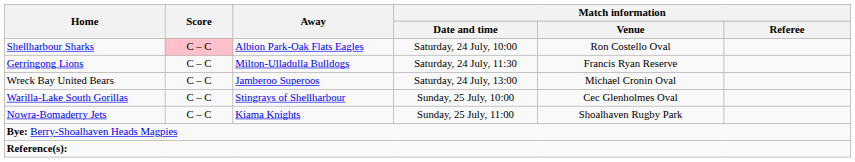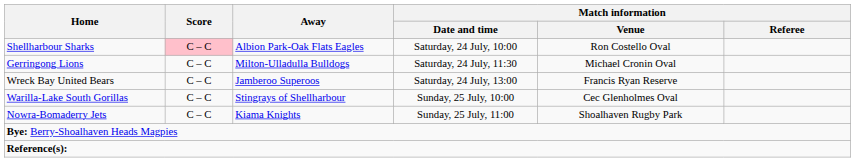 <table class="wikitable" width="100% text-align:center;">
 <tr>
 <th rowspan="2" width="19%">Home</th>
 <th rowspan="2" width="8%">Score</th>
 <th rowspan="2" width="19%">Away</th>
 <th colspan="3">Match information</th>
 </tr>
 <tr bgcolor="#CCCCCC">
 <th width="17%">Date and time</th>
 <th width="22%">Venue</th>
 <th>Referee</th>
 </tr>
 <tr>
 <td> <a href='#'>Shellharbour Sharks</a></td>
 <td style="background: pink; text-align:center;">C – C</td>
 <td> <a href='#'>Albion Park-Oak Flats Eagles</a></td>
 <td style="text-align:center;">Saturday, 24 July, 10:00</td>
 <td style="text-align:center;">Ron Costello Oval</td>
 <td style="text-align:center;"></td>
 </tr>
 <tr>
 <td> <a href='#'>Gerringong Lions</a></td>
 <td style="text-align:center;">C – C</td>
 <td> <a href='#'>Milton-Ulladulla Bulldogs</a></td>
 <td style="text-align:center;">Saturday, 24 July, 11:30</td>
-<td style="text-align:center;">Francis Ryan Reserve</td>
+<td style="text-align:center;">Michael Cronin Oval</td>
 <td style="text-align:center;"></td>
 </tr>
 <tr>
 <td> Wreck Bay United Bears</td>
 <td style="text-align:center;">C – C</td>
 <td> <a href='#'>Jamberoo Superoos</a></td>
 <td style="text-align:center;">Saturday, 24 July, 13:00</td>
-<td style="text-align:center;">Michael Cronin Oval</td>
+<td style="text-align:center;">Francis Ryan Reserve</td>
 <td style="text-align:center;"></td>
 </tr>
 <tr>
 <td> <a href='#'>Warilla-Lake South Gorillas</a></td>
 <td style="text-align:center;">C – C</td>
 <td> <a href='#'>Stingrays of Shellharbour</a></td>
 <td style="text-align:center;">Sunday, 25 July, 10:00</td>
 <td style="text-align:center;">Cec Glenholmes Oval</td>
 <td style="text-align:center;"></td>
 </tr>
 <tr>
 <td> <a href='#'>Nowra-Bomaderry Jets</a></td>
 <td style="text-align:center;">C – C</td>
 <td> <a href='#'>Kiama Knights</a></td>
 <td style="text-align:center;">Sunday, 25 July, 11:00</td>
 <td style="text-align:center;">Shoalhaven Rugby Park</td>
 <td style="text-align:center;"></td>
 </tr>
 <tr>
 <td colspan="6"><strong>Bye:</strong>  <a href='#'>Berry-Shoalhaven Heads Magpies</a></td>
 </tr>
 <tr>
 <td colspan="6"><strong>Reference(s):</strong></td>
 </tr>
 </table>
